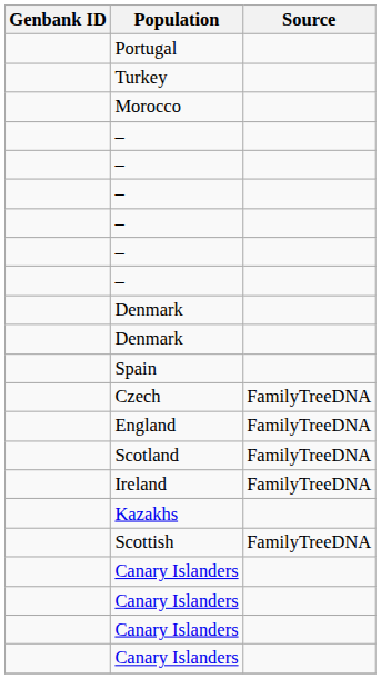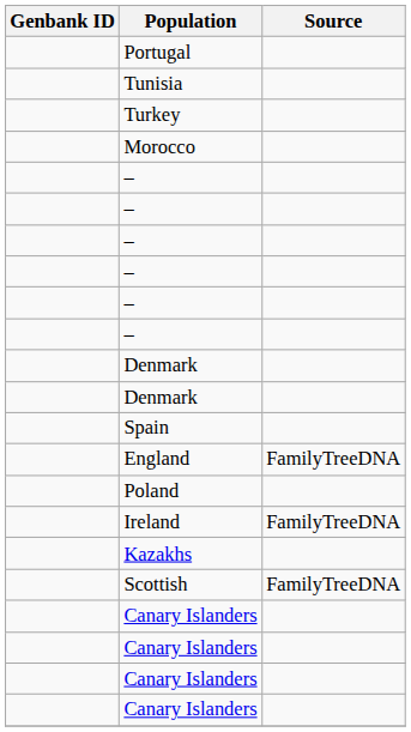 <table class="wikitable sortable">
 <tr>
 <th scope="col">Genbank ID</th>
 <th scope="col">Population</th>
 <th scope="col">Source</th>
 </tr>
 <tr>
 <td></td>
 <td>Portugal</td>
+<td></td>
+</tr>
+<tr>
+<td></td>
+<td>Tunisia</td>
 <td></td>
 </tr>
 <tr>
 <td></td>
 <td>Turkey</td>
 <td></td>
 </tr>
 <tr>
 <td></td>
 <td>Morocco</td>
 <td></td>
 </tr>
 <tr>
 <td></td>
 <td>–</td>
 <td></td>
 </tr>
 <tr>
 <td></td>
 <td>–</td>
 <td></td>
 </tr>
 <tr>
 <td></td>
 <td>–</td>
 <td></td>
 </tr>
 <tr>
 <td></td>
 <td>–</td>
 <td></td>
 </tr>
 <tr>
 <td></td>
 <td>–</td>
 <td></td>
 </tr>
 <tr>
 <td></td>
 <td>–</td>
 <td></td>
 </tr>
 <tr>
 <td></td>
 <td>Denmark</td>
 <td></td>
 </tr>
 <tr>
 <td></td>
 <td>Denmark</td>
 <td></td>
 </tr>
 <tr>
 <td></td>
 <td>Spain</td>
 <td></td>
 </tr>
 <tr>
 <td></td>
-<td>Czech</td>
-<td>FamilyTreeDNA</td>
-</tr>
-<tr>
-<td></td>
 <td>England</td>
 <td>FamilyTreeDNA</td>
 </tr>
 <tr>
 <td></td>
-<td>Scotland</td>
-<td>FamilyTreeDNA</td>
+<td>Poland</td>
+<td></td>
 </tr>
 <tr>
 <td></td>
 <td>Ireland</td>
 <td>FamilyTreeDNA</td>
 </tr>
 <tr>
 <td></td>
 <td><a href='#'>Kazakhs</a></td>
 <td></td>
 </tr>
 <tr>
 <td></td>
 <td>Scottish</td>
 <td>FamilyTreeDNA</td>
 </tr>
 <tr>
 <td></td>
 <td><a href='#'>Canary Islanders</a></td>
 <td></td>
 </tr>
 <tr>
 <td></td>
 <td><a href='#'>Canary Islanders</a></td>
 <td></td>
 </tr>
 <tr>
 <td></td>
 <td><a href='#'>Canary Islanders</a></td>
 <td></td>
 </tr>
 <tr>
 <td></td>
 <td><a href='#'>Canary Islanders</a></td>
 <td></td>
 </tr>
 <tr>
 </tr>
 </table>
